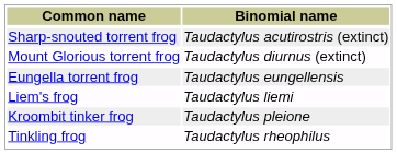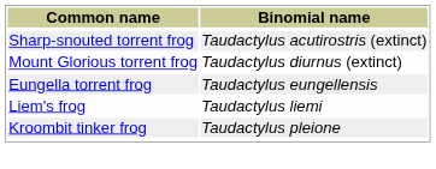 <table style="text-align:left; border:1px solid #999999; ">
 <tr style="background:#CCCC99; text-align: center; ">
 <th>Common name</th>
 <th>Binomial name</th>
 </tr>
 <tr>
 </tr>
 <tr style="background:#EEEEEE;">
 <td><a href='#'>Sharp-snouted torrent frog</a></td>
 <td><em>Taudactylus acutirostris</em>  (extinct)</td>
 </tr>
 <tr style="background:#FFFDFF;">
 <td><a href='#'>Mount Glorious torrent frog</a></td>
 <td><em>Taudactylus diurnus</em>   (extinct)</td>
 </tr>
 <tr style="background:#EEEEEE;">
 <td><a href='#'>Eungella torrent frog</a></td>
 <td><em>Taudactylus eungellensis</em> </td>
 </tr>
 <tr style="background:#FFFDFF;">
 <td><a href='#'>Liem's frog</a></td>
 <td><em>Taudactylus liemi</em> </td>
 </tr>
 <tr style="background:#EEEEEE;">
 <td><a href='#'>Kroombit tinker frog</a></td>
 <td><em>Taudactylus pleione</em> </td>
 </tr>
-<tr style="background:#FFFDFF;">
-<td><a href='#'>Tinkling frog</a></td>
-<td><em>Taudactylus rheophilus</em> </td>
-</tr>
 <tr>
 </tr>
 </table>
